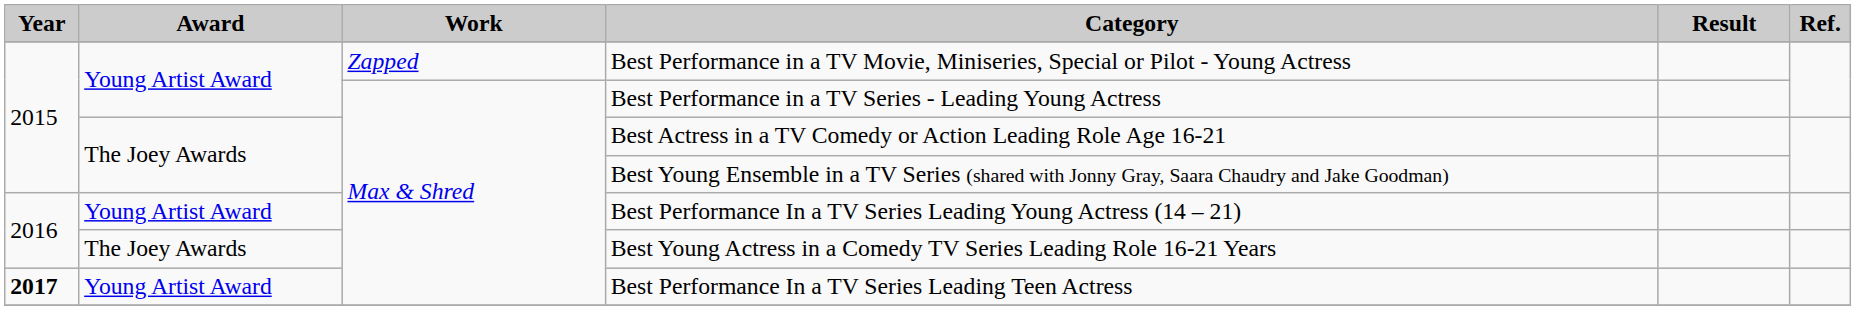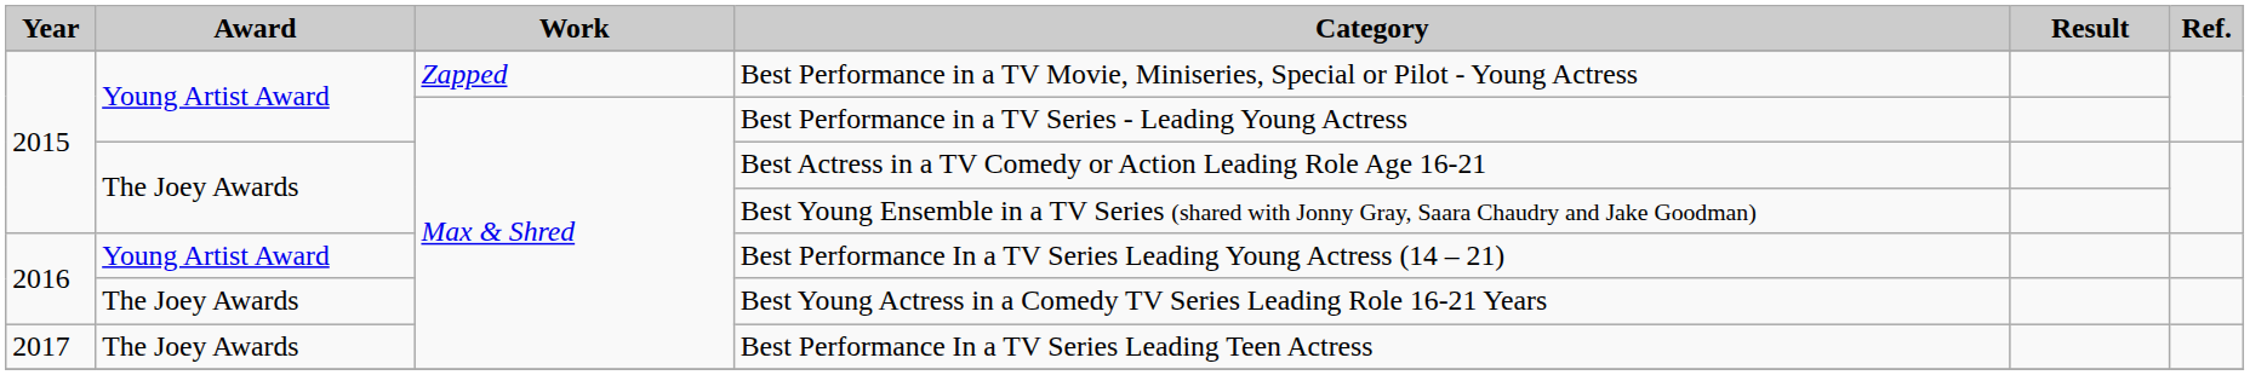 <table class="wikitable">
 <tr style="text-align:center;">
 <th style="background:#ccc;" width="2%">Year</th>
 <th style="background:#ccc;" width="10%">Award</th>
 <th style="background:#ccc;" width="10%">Work</th>
 <th style="background:#ccc;" width="40%">Category</th>
 <th style="background:#ccc;" width="5%">Result</th>
 <th style="background:#ccc;" width="1%">Ref.</th>
 </tr>
 <tr>
 </tr>
 <tr>
 <td rowspan="4">2015</td>
 <td rowspan="2"><a href='#'>Young Artist Award</a></td>
 <td><em><a href='#'>Zapped</a></em></td>
 <td>Best Performance in a TV Movie, Miniseries, Special or Pilot - Young Actress</td>
 <td></td>
 <td rowspan="2"></td>
 </tr>
 <tr>
 <td rowspan="6"><em><a href='#'>Max & Shred</a></em></td>
 <td>Best Performance in a TV Series - Leading Young Actress</td>
 <td></td>
 </tr>
 <tr>
 <td rowspan="2">The Joey Awards</td>
 <td>Best Actress in a TV Comedy or Action Leading Role Age 16-21</td>
 <td></td>
 <td rowspan="2"></td>
 </tr>
 <tr>
 <td>Best Young Ensemble in a TV Series <small>(shared with Jonny Gray, Saara Chaudry and Jake Goodman)</small></td>
 <td></td>
 </tr>
 <tr>
 <td rowspan="2">2016</td>
 <td><a href='#'>Young Artist Award</a></td>
 <td>Best Performance In a TV Series Leading Young Actress (14 – 21)</td>
 <td></td>
 <td></td>
 </tr>
 <tr>
 <td>The Joey Awards</td>
 <td>Best Young Actress in a Comedy TV Series Leading Role 16-21 Years</td>
 <td></td>
 <td rowspan="1"></td>
 </tr>
 <tr>
-<td rowspan="1"><strong>2017</strong></td>
-<td><a href='#'>Young Artist Award</a></td>
+<td rowspan="1">2017</td>
+<td>The Joey Awards</td>
 <td>Best Performance In a TV Series Leading Teen Actress</td>
 <td></td>
 <td></td>
 </tr>
 <tr>
 </tr>
 </table>
